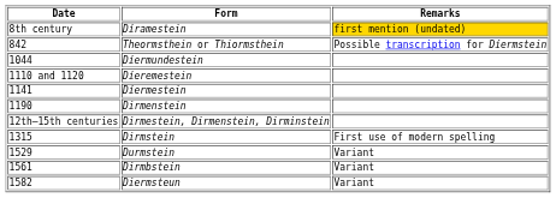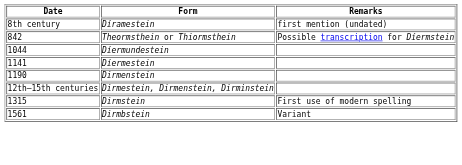 <table style="float:right;"  border="1">
 <tr>
 <th>Date</th>
 <th>Form</th>
 <th>Remarks</th>
 </tr>
 <tr>
 <td>8th century</td>
 <td><em>Díramestein</em></td>
-<td style="background: gold;">first mention (undated)</td>
+<td>first mention (undated)</td>
 </tr>
 <tr>
 <td>842</td>
 <td><em>Theormsthein</em> or <em>Thiormsthein</em></td>
 <td>Possible <a href='#'>transcription</a> for <em>Díermstein</em></td>
 </tr>
 <tr>
 <td>1044</td>
 <td><em>Díermundestein</em></td>
-<td> </td>
-</tr>
-<tr>
-<td>1110 and 1120</td>
-<td><em>Díeremestein</em></td>
 <td> </td>
 </tr>
 <tr>
 <td>1141</td>
 <td><em>Díermestein</em></td>
 <td> </td>
 </tr>
 <tr>
 <td>1190</td>
 <td><em>Dirmenstein</em></td>
 <td> </td>
 </tr>
 <tr>
 <td>12th–15th centuries</td>
 <td><em>Dirmestein, Dirmenstein, Dirminstein</em></td>
 <td> </td>
 </tr>
 <tr>
 <td>1315</td>
 <td><em>Dirmstein</em></td>
 <td>First use of modern spelling</td>
 </tr>
 <tr>
-<td>1529</td>
-<td><em>Durmstein</em></td>
-<td>Variant</td>
-</tr>
-<tr>
 <td>1561</td>
 <td><em>Dirmbstein</em></td>
 <td>Variant</td>
 </tr>
-<tr>
-<td>1582</td>
-<td><em>Diermsteun</em></td>
-<td>Variant</td>
-</tr>
 </table>
